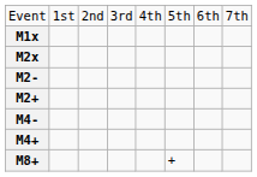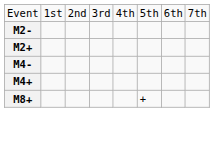 <table class="wikitable">
 <tr>
 <td>Event</td>
 <td>1st</td>
 <td>2nd</td>
 <td>3rd</td>
 <td>4th</td>
 <td>5th</td>
 <td>6th</td>
 <td>7th</td>
-</tr>
-<tr>
-<th>M1x</th>
-<td></td>
-<td></td>
-<td></td>
-<td></td>
-<td></td>
-<td></td>
-<td></td>
-</tr>
-<tr>
-<th>M2x</th>
-<td></td>
-<td></td>
-<td></td>
-<td></td>
-<td></td>
-<td></td>
-<td></td>
 </tr>
 <tr>
 <th>M2-</th>
 <td></td>
 <td></td>
 <td></td>
 <td></td>
 <td></td>
 <td></td>
 <td></td>
 </tr>
 <tr>
 <th>M2+</th>
 <td></td>
 <td></td>
 <td></td>
 <td></td>
 <td></td>
 <td></td>
 <td></td>
 </tr>
 <tr>
 <th>M4-</th>
 <td></td>
 <td></td>
 <td></td>
 <td></td>
 <td></td>
 <td></td>
 <td></td>
 </tr>
 <tr>
 <th>M4+</th>
 <td></td>
 <td></td>
 <td></td>
 <td></td>
 <td></td>
 <td></td>
 <td></td>
 </tr>
 <tr>
 <th>M8+</th>
 <td></td>
 <td></td>
 <td></td>
 <td></td>
 <td>+</td>
 <td></td>
 <td></td>
 </tr>
 </table>
